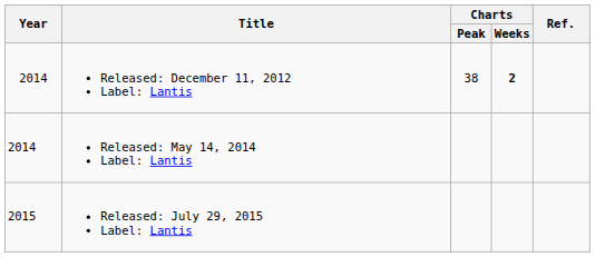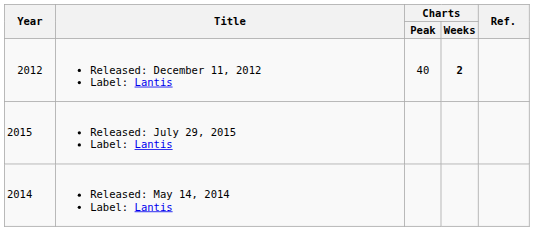 <table class="wikitable">
 <tr>
 <th rowspan="2">Year</th>
 <th rowspan="2">Title</th>
 <th colspan="2">Charts</th>
 <th rowspan="2">Ref.</th>
 </tr>
 <tr>
 <th width="7%">Peak</th>
 <th width="7%">Weeks</th>
 </tr>
 <tr>
-<td align="center" rowspan="1">2014</td>
+<td align="center" rowspan="1">2012</td>
 <td align="left"><br><ul><li>Released: December 11, 2012</li><li>Label: <a href='#'>Lantis</a></li></ul></td>
-<td align="center">38</td>
+<td align="center">40</td>
 <td align="center"><strong>2</strong></td>
+<td align="center"></td>
+</tr>
+<tr>
+<td>2015</td>
+<td><br><ul><li>Released: July 29, 2015</li><li>Label: <a href='#'>Lantis</a></li></ul></td>
+<td></td>
+<td></td>
 <td align="center"></td>
 </tr>
 <tr>
 <td>2014</td>
 <td><br><ul><li>Released: May 14, 2014</li><li>Label: <a href='#'>Lantis</a></li></ul></td>
 <td></td>
 <td></td>
 <td align="center"></td>
 </tr>
-<tr>
-<td>2015</td>
-<td><br><ul><li>Released: July 29, 2015</li><li>Label: <a href='#'>Lantis</a></li></ul></td>
-<td></td>
-<td></td>
-<td align="center"></td>
-</tr>
 </table>
